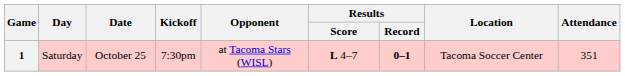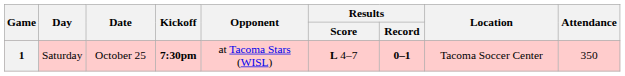 <table class="wikitable">
 <tr>
 <th rowspan="2" width="40">Game</th>
 <th rowspan="2" width="60">Day</th>
 <th rowspan="2" width="110">Date</th>
 <th rowspan="2" width="60">Kickoff</th>
 <th rowspan="2" width="180">Opponent</th>
 <th colspan="2" width="180">Results</th>
 <th rowspan="2" width="240">Location</th>
 <th rowspan="2" width="80">Attendance</th>
 </tr>
 <tr>
 <th width="120">Score</th>
 <th width="60">Record</th>
 </tr>
 <tr align="center" bgcolor="#FFCCCC">
 <th>1</th>
 <td>Saturday</td>
 <td>October 25</td>
-<td>7:30pm</td>
+<td><strong>7:30pm</strong></td>
 <td>at <a href='#'>Tacoma Stars</a> (<a href='#'>WISL</a>)</td>
 <td><strong>L</strong> 4–7</td>
 <td><strong>0–1</strong></td>
 <td>Tacoma Soccer Center</td>
-<td>351</td>
+<td>350</td>
 </tr>
 </table>
